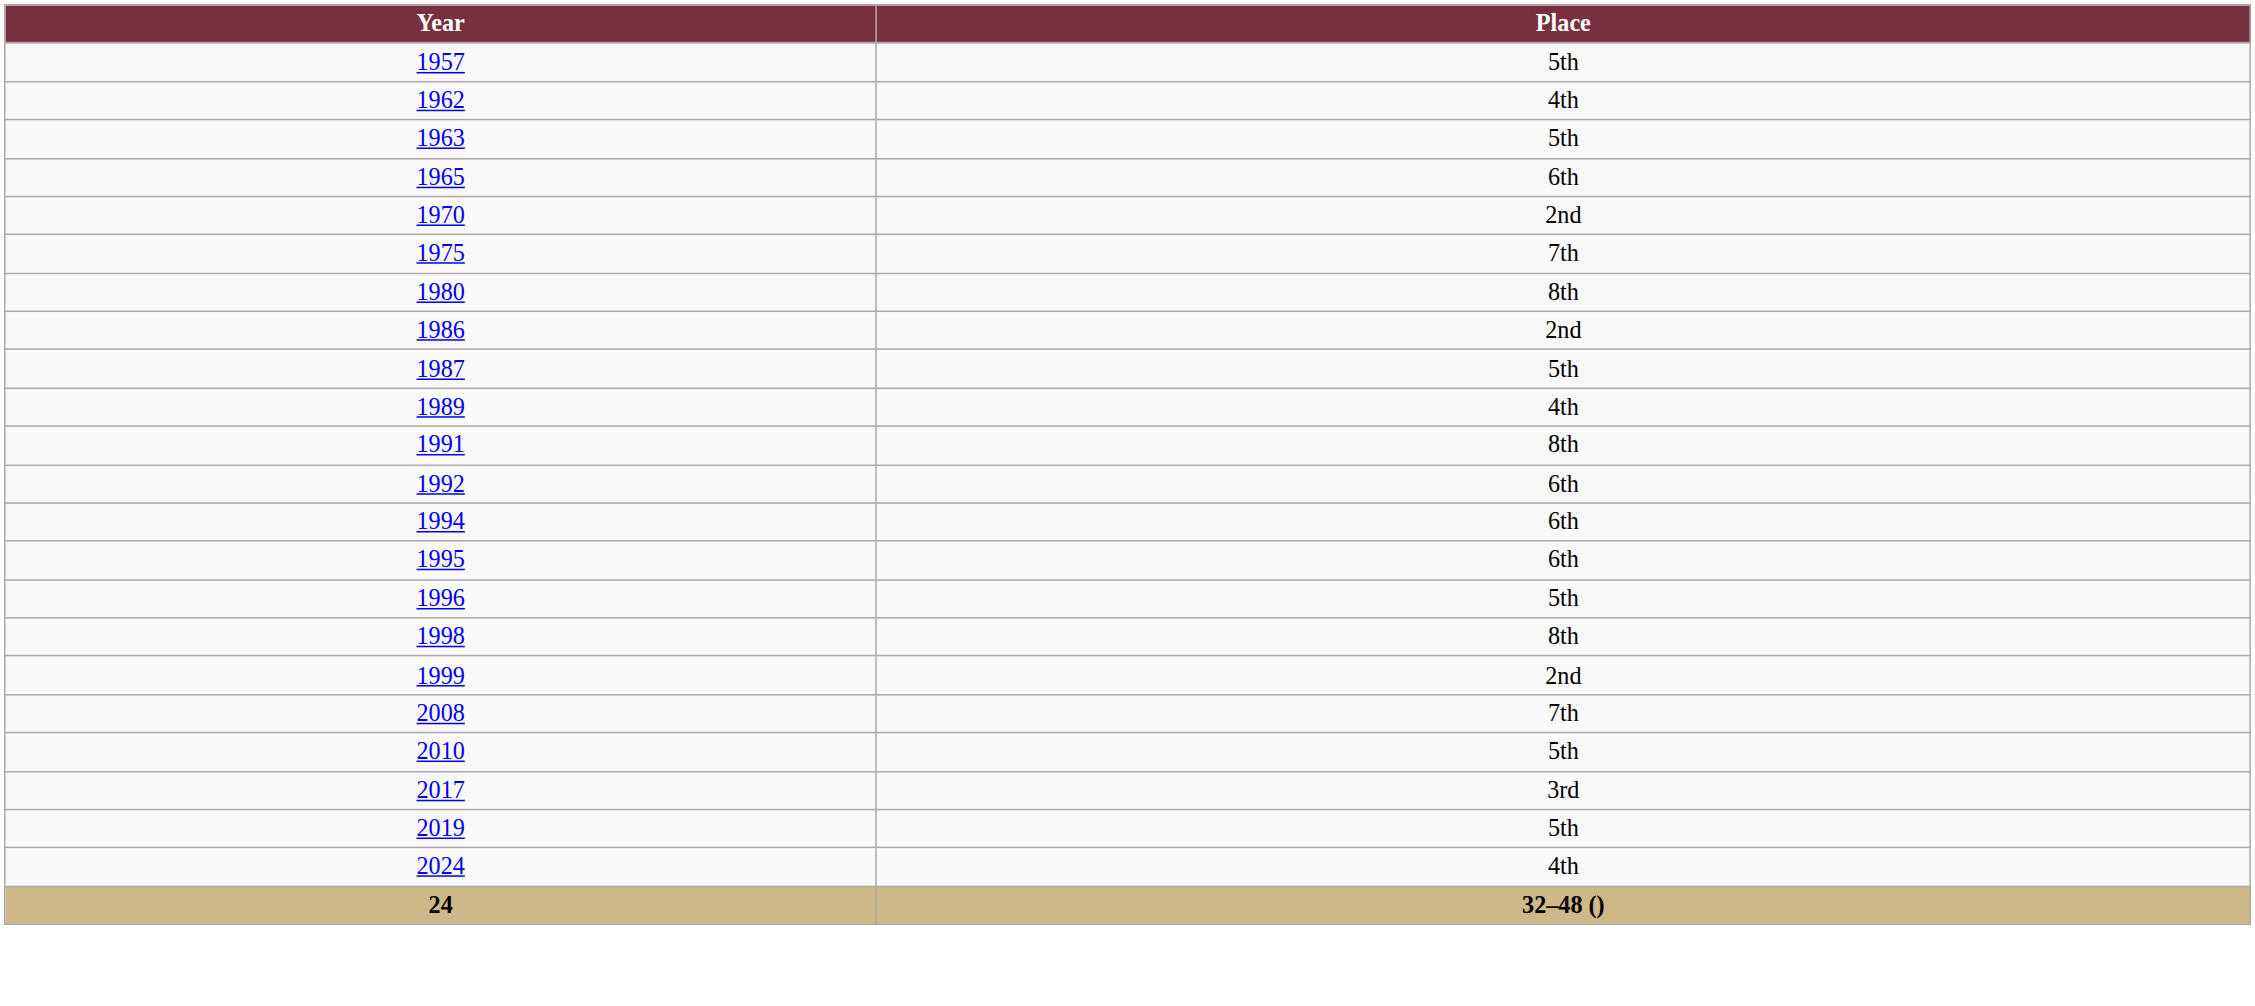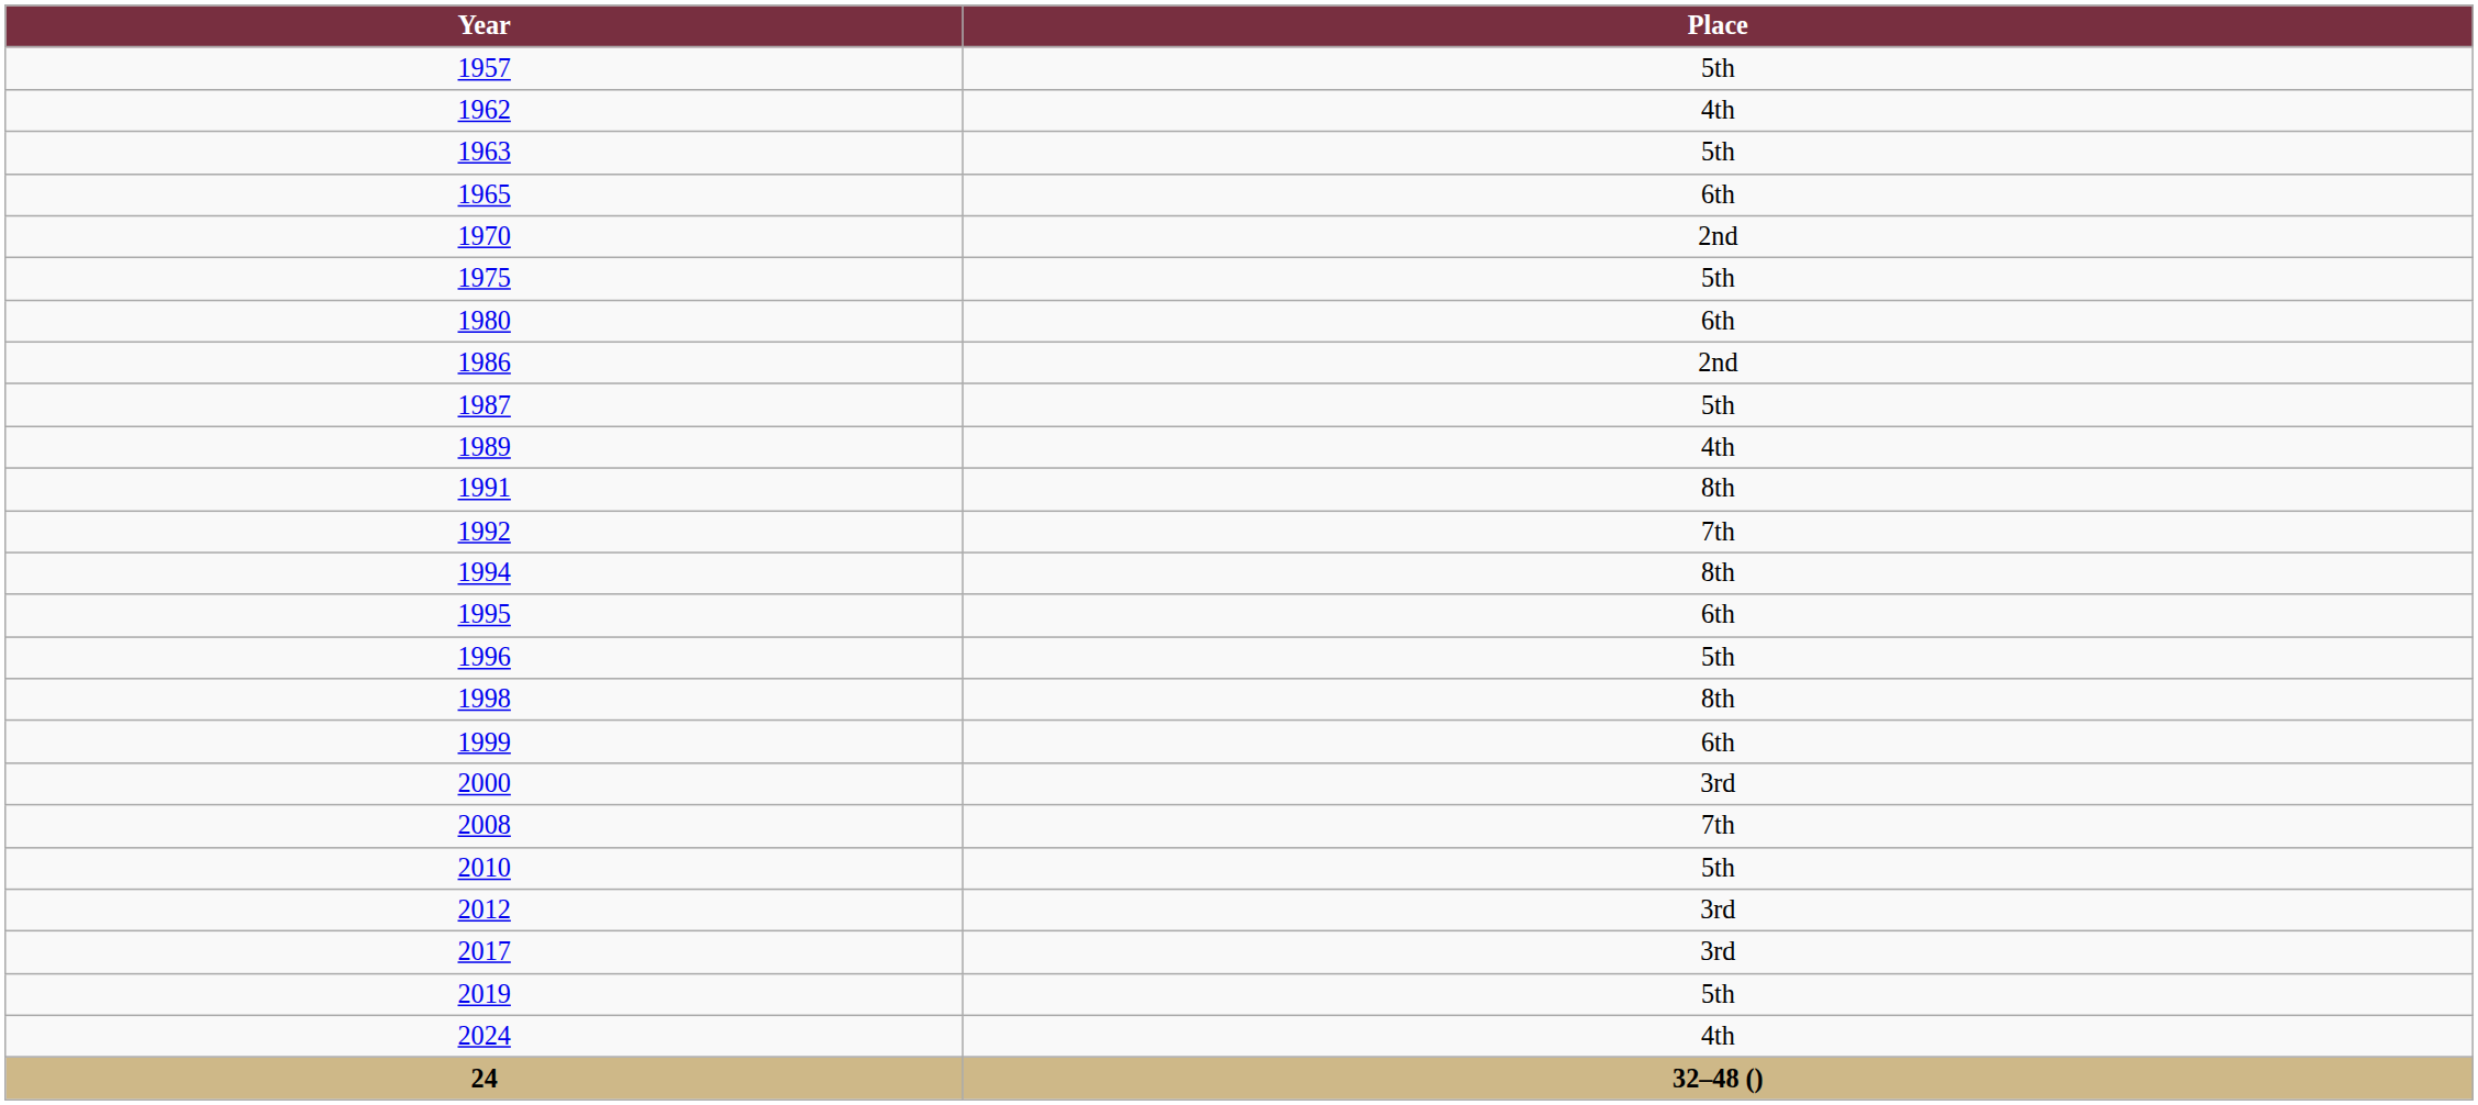 <table cellpadding="1" style="width:75%;" class="wikitable collapsible collapsed">
 <tr>
 <th style="background:#782F40; color:white;">Year</th>
 <th style="background:#782F40; color:white;">Place</th>
 </tr>
 <tr style="text-align:center;">
 <td><a href='#'>1957</a></td>
 <td>5th</td>
 </tr>
 <tr style="text-align:center;">
 <td><a href='#'>1962</a></td>
 <td>4th</td>
 </tr>
 <tr style="text-align:center;">
 <td><a href='#'>1963</a></td>
 <td>5th</td>
 </tr>
 <tr style="text-align:center;">
 <td><a href='#'>1965</a></td>
 <td>6th</td>
 </tr>
 <tr style="text-align:center;">
 <td><a href='#'>1970</a></td>
 <td>2nd</td>
 </tr>
 <tr style="text-align:center;">
 <td><a href='#'>1975</a></td>
-<td>7th</td>
+<td>5th</td>
 </tr>
 <tr style="text-align:center;">
 <td><a href='#'>1980</a></td>
-<td>8th</td>
+<td>6th</td>
 </tr>
 <tr style="text-align:center;">
 <td><a href='#'>1986</a></td>
 <td>2nd</td>
 </tr>
 <tr style="text-align:center;">
 <td><a href='#'>1987</a></td>
 <td>5th</td>
 </tr>
 <tr style="text-align:center;">
 <td><a href='#'>1989</a></td>
 <td>4th</td>
 </tr>
 <tr style="text-align:center;">
 <td><a href='#'>1991</a></td>
 <td>8th</td>
 </tr>
 <tr style="text-align:center;">
 <td><a href='#'>1992</a></td>
-<td>6th</td>
+<td>7th</td>
 </tr>
 <tr style="text-align:center;">
 <td><a href='#'>1994</a></td>
-<td>6th</td>
+<td>8th</td>
 </tr>
 <tr style="text-align:center;">
 <td><a href='#'>1995</a></td>
 <td>6th</td>
 </tr>
 <tr style="text-align:center;">
 <td><a href='#'>1996</a></td>
 <td>5th</td>
 </tr>
 <tr style="text-align:center;">
 <td><a href='#'>1998</a></td>
 <td>8th</td>
 </tr>
 <tr style="text-align:center;">
 <td><a href='#'>1999</a></td>
-<td>2nd</td>
+<td>6th</td>
+</tr>
+<tr style="text-align:center;">
+<td><a href='#'>2000</a></td>
+<td>3rd</td>
 </tr>
 <tr style="text-align:center;">
 <td><a href='#'>2008</a></td>
 <td>7th</td>
 </tr>
 <tr style="text-align:center;">
 <td><a href='#'>2010</a></td>
 <td>5th</td>
+</tr>
+<tr style="text-align:center;">
+<td><a href='#'>2012</a></td>
+<td>3rd</td>
 </tr>
 <tr style="text-align:center;">
 <td><a href='#'>2017</a></td>
 <td>3rd</td>
 </tr>
 <tr style="text-align:center;">
 <td><a href='#'>2019</a></td>
 <td>5th</td>
 </tr>
 <tr style="text-align:center;">
 <td><a href='#'>2024</a></td>
 <td>4th</td>
 </tr>
 <tr style="text-align:center;" class="sortbottom">
 <th style="background:#CEB888; color:black;">24</th>
 <th style="background:#CEB888; color:black;">32–48 ()</th>
 </tr>
 </table>
